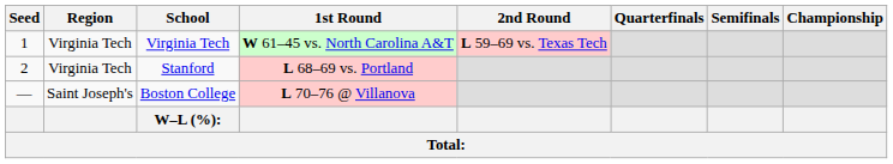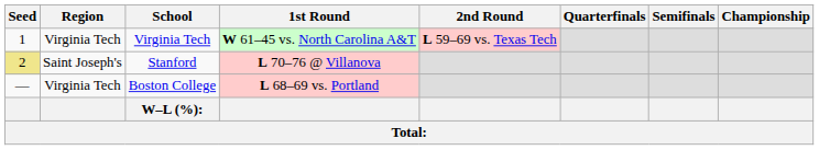 <table class="sortable wikitable" style="white-space:nowrap; text-align:center; font-size:90%;">
 <tr>
 <th>Seed</th>
 <th>Region</th>
 <th>School</th>
 <th>1st Round</th>
 <th>2nd Round</th>
 <th>Quarterfinals</th>
 <th>Semifinals</th>
 <th>Championship</th>
 </tr>
 <tr>
 <td>1</td>
 <td>Virginia Tech</td>
 <td><a href='#'>Virginia Tech</a></td>
 <td style="background:#cfc;"><strong>W</strong> 61–45 vs. <a href='#'>North Carolina A&T</a> </td>
 <td style="background:#fcc;"><strong>L</strong> 59–69 vs. <a href='#'>Texas Tech</a> </td>
 <td style="background:#ddd;"></td>
 <td style="background:#ddd;"></td>
 <td style="background:#ddd;"></td>
 </tr>
 <tr>
-<td>2</td>
-<td>Virginia Tech</td>
+<td style="background: khaki;">2</td>
+<td>Saint Joseph's</td>
 <td><a href='#'>Stanford</a></td>
-<td style="background:#fcc;"><strong>L</strong> 68–69 vs. <a href='#'>Portland</a> </td>
+<td style="background:#fcc;"><strong>L</strong> 70–76 @  <a href='#'>Villanova</a> </td>
 <td style="background:#ddd;"></td>
 <td style="background:#ddd;"></td>
 <td style="background:#ddd;"></td>
 <td style="background:#ddd;"></td>
 </tr>
 <tr>
 <td>—</td>
-<td>Saint Joseph's</td>
+<td>Virginia Tech</td>
 <td><a href='#'>Boston College</a></td>
-<td style="background:#fcc;"><strong>L</strong> 70–76 @  <a href='#'>Villanova</a> </td>
+<td style="background:#fcc;"><strong>L</strong> 68–69 vs. <a href='#'>Portland</a> </td>
 <td style="background:#ddd;"></td>
 <td style="background:#ddd;"></td>
 <td style="background:#ddd;"></td>
 <td style="background:#ddd;"></td>
 </tr>
 <tr>
 <th></th>
 <th></th>
 <th>W–L (%):</th>
 <th></th>
 <th></th>
 <th></th>
 <th></th>
 <th></th>
 </tr>
 <tr>
 <th colspan=10>Total: </th>
 </tr>
 </table>
